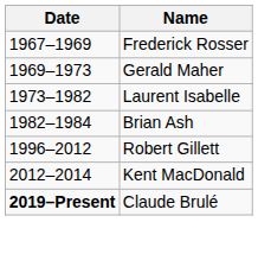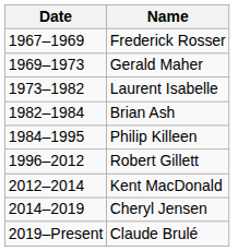 <table class="wikitable">
 <tr>
 <th>Date</th>
 <th>Name</th>
 </tr>
 <tr>
 <td>1967–1969</td>
 <td>Frederick Rosser</td>
 </tr>
 <tr>
 <td>1969–1973</td>
 <td>Gerald Maher</td>
 </tr>
 <tr>
 <td>1973–1982</td>
 <td>Laurent Isabelle</td>
 </tr>
 <tr>
 <td>1982–1984</td>
 <td>Brian Ash</td>
 </tr>
 <tr>
+<td>1984–1995</td>
+<td>Philip Killeen</td>
+</tr>
+<tr>
 <td>1996–2012</td>
 <td>Robert Gillett</td>
 </tr>
 <tr>
 <td>2012–2014</td>
 <td>Kent MacDonald</td>
 </tr>
 <tr>
-<td><strong>2019–Present</strong></td>
+<td>2014–2019</td>
+<td>Cheryl Jensen</td>
+</tr>
+<tr>
+<td>2019–Present</td>
 <td>Claude Brulé</td>
 </tr>
 </table>
